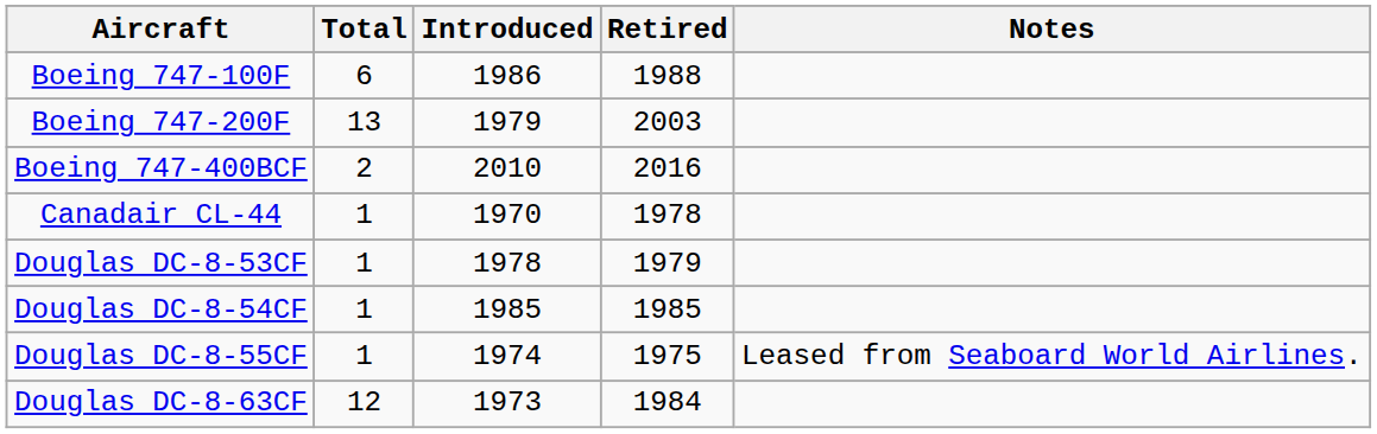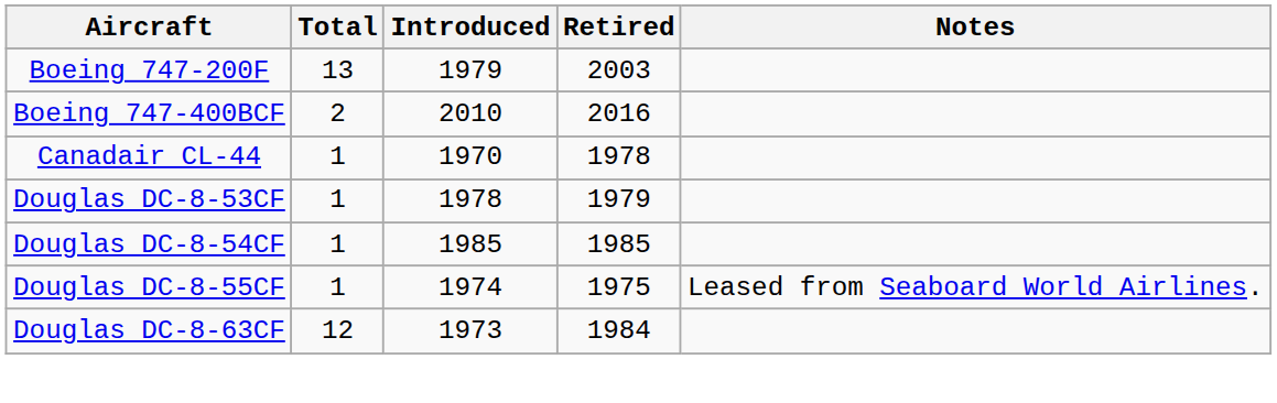 <table class="wikitable" style="margin:1em auto; text-align:center">
 <tr>
 <th>Aircraft</th>
 <th>Total</th>
 <th>Introduced</th>
 <th>Retired</th>
 <th>Notes</th>
-</tr>
-<tr>
-<td><a href='#'>Boeing 747-100F</a></td>
-<td>6</td>
-<td>1986</td>
-<td>1988</td>
-<td></td>
 </tr>
 <tr>
 <td><a href='#'>Boeing 747-200F</a></td>
 <td>13</td>
 <td>1979</td>
 <td>2003</td>
 <td></td>
 </tr>
 <tr>
 <td><a href='#'>Boeing 747-400BCF</a></td>
 <td>2</td>
 <td>2010</td>
 <td>2016</td>
 <td></td>
 </tr>
 <tr>
 <td><a href='#'>Canadair CL-44</a></td>
 <td>1</td>
 <td>1970</td>
 <td>1978</td>
 <td></td>
 </tr>
 <tr>
 <td><a href='#'>Douglas DC-8-53CF</a></td>
 <td>1</td>
 <td>1978</td>
 <td>1979</td>
 <td></td>
 </tr>
 <tr>
 <td><a href='#'>Douglas DC-8-54CF</a></td>
 <td>1</td>
 <td>1985</td>
 <td>1985</td>
 <td></td>
 </tr>
 <tr>
 <td><a href='#'>Douglas DC-8-55CF</a></td>
 <td>1</td>
 <td>1974</td>
 <td>1975</td>
 <td>Leased from <a href='#'>Seaboard World Airlines</a>.</td>
 </tr>
 <tr>
 <td><a href='#'>Douglas DC-8-63CF</a></td>
 <td>12</td>
 <td>1973</td>
 <td>1984</td>
 <td></td>
 </tr>
 </table>
